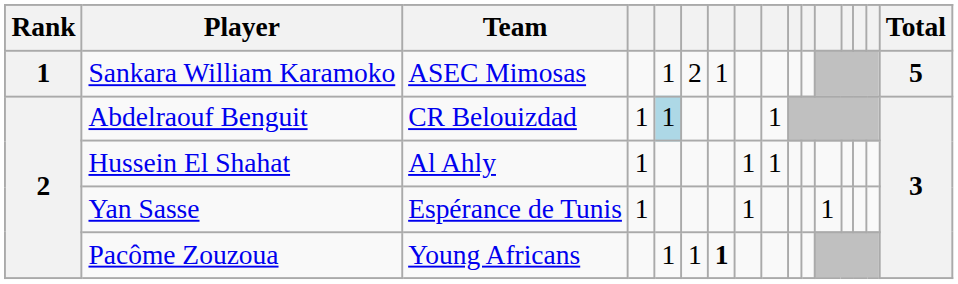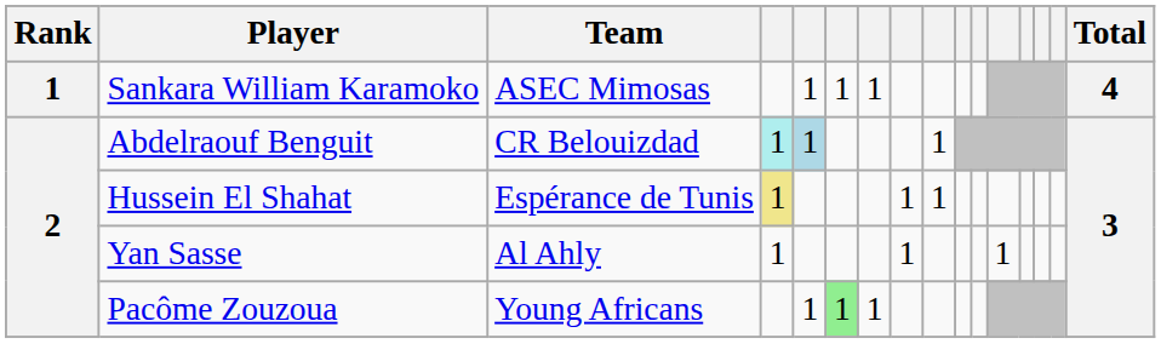 <table class="wikitable" style="text-align:center; font-size:90%">
 <tr>
 <th>Rank</th>
 <th>Player</th>
 <th>Team</th>
 <th></th>
 <th></th>
 <th></th>
 <th></th>
 <th></th>
 <th></th>
 <th></th>
 <th></th>
 <th></th>
 <th></th>
 <th></th>
 <th></th>
 <th>Total</th>
 </tr>
 <tr>
 <th rowspan=1>1</th>
 <td align=left> <a href='#'>Sankara William Karamoko</a></td>
 <td align=left> <a href='#'>ASEC Mimosas</a></td>
 <td></td>
 <td>1</td>
-<td>2</td>
+<td>1</td>
 <td>1</td>
 <td></td>
 <td></td>
 <td></td>
 <td></td>
 <td bgcolor=silver colspan=4></td>
-<th rowspan=1>5</th>
+<th rowspan=1>4</th>
 </tr>
 <tr>
 <th rowspan=4>2</th>
 <td align=left> <a href='#'>Abdelraouf Benguit</a></td>
 <td align=left> <a href='#'>CR Belouizdad</a></td>
-<td>1</td>
+<td style="background: paleturquoise;">1</td>
 <td style="background: lightblue;">1</td>
 <td></td>
 <td></td>
 <td></td>
 <td>1</td>
 <td bgcolor=silver colspan=6></td>
 <th rowspan=4>3</th>
 </tr>
 <tr>
 <td align=left> <a href='#'>Hussein El Shahat</a></td>
-<td align=left> <a href='#'>Al Ahly</a></td>
-<td>1</td>
+<td align=left> <a href='#'>Espérance de Tunis</a></td>
+<td style="background: khaki;">1</td>
 <td></td>
 <td></td>
 <td></td>
 <td>1</td>
 <td>1</td>
 <td></td>
 <td></td>
 <td></td>
 <td></td>
 <td></td>
 <td></td>
 </tr>
 <tr>
 <td align=left> <a href='#'>Yan Sasse</a></td>
-<td align=left> <a href='#'>Espérance de Tunis</a></td>
+<td align=left> <a href='#'>Al Ahly</a></td>
 <td>1</td>
 <td></td>
 <td></td>
 <td></td>
 <td>1</td>
 <td></td>
 <td></td>
 <td></td>
 <td>1</td>
 <td></td>
 <td></td>
 <td></td>
 </tr>
 <tr>
 <td align=left> <a href='#'>Pacôme Zouzoua</a></td>
 <td align=left> <a href='#'>Young Africans</a></td>
 <td></td>
 <td>1</td>
+<td style="background: lightgreen;">1</td>
 <td>1</td>
-<td><strong>1</strong></td>
 <td></td>
 <td></td>
 <td></td>
 <td></td>
 <td bgcolor=silver colspan=4></td>
 </tr>
 </table>
